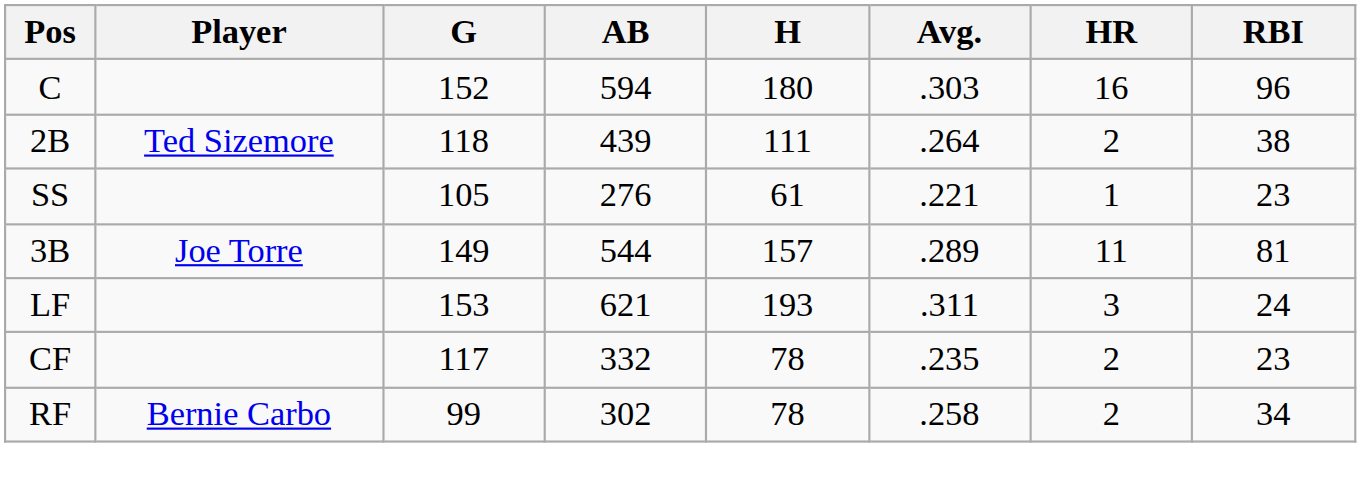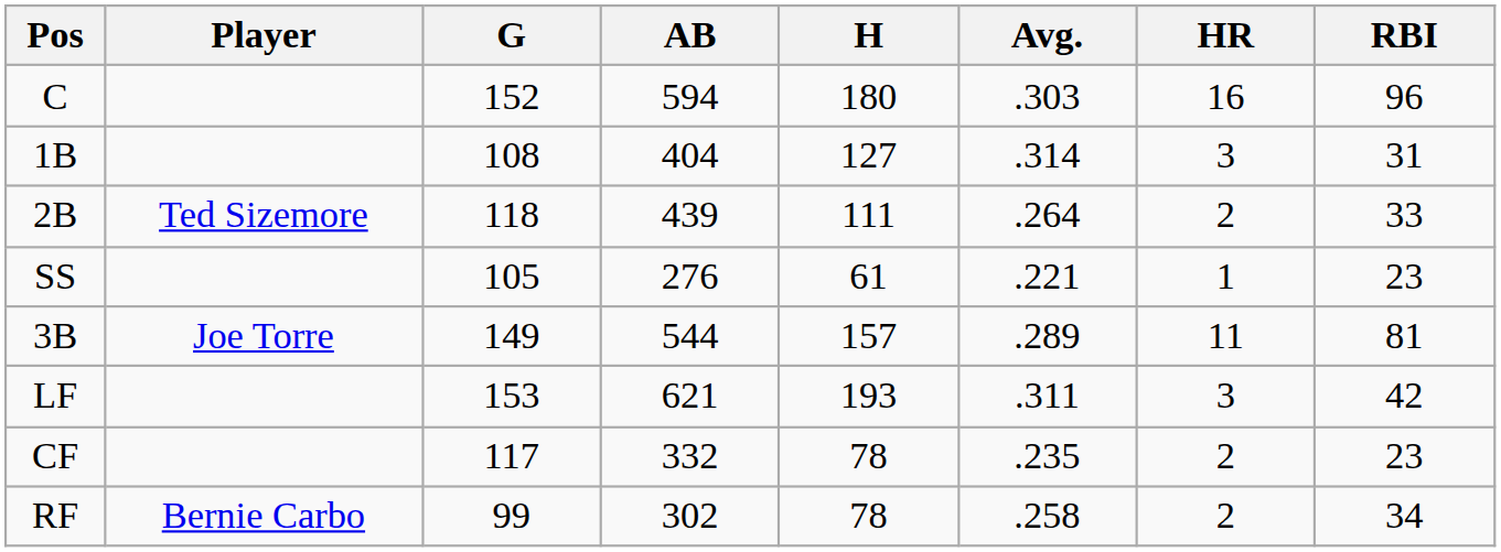 <table class="wikitable sortable">
 <tr>
 <th bgcolor="#DDDDFF" width="5%">Pos</th>
 <th bgcolor="#DDDDFF" width="16%">Player</th>
 <th bgcolor="#DDDDFF" width="9%">G</th>
 <th bgcolor="#DDDDFF" width="9%">AB</th>
 <th bgcolor="#DDDDFF" width="9%">H</th>
 <th bgcolor="#DDDDFF" width="9%">Avg.</th>
 <th bgcolor="#DDDDFF" width="9%">HR</th>
 <th bgcolor="#DDDDFF" width="9%">RBI</th>
 </tr>
 <tr align="center">
 <td>C</td>
 <td></td>
 <td>152</td>
 <td>594</td>
 <td>180</td>
 <td>.303</td>
 <td>16</td>
 <td>96</td>
 </tr>
 <tr align="center">
+<td>1B</td>
+<td></td>
+<td>108</td>
+<td>404</td>
+<td>127</td>
+<td>.314</td>
+<td>3</td>
+<td>31</td>
+</tr>
+<tr align="center">
 <td>2B</td>
 <td><a href='#'>Ted Sizemore</a></td>
 <td>118</td>
 <td>439</td>
 <td>111</td>
 <td>.264</td>
 <td>2</td>
-<td>38</td>
+<td>33</td>
 </tr>
 <tr align=center>
 <td>SS</td>
 <td></td>
 <td>105</td>
 <td>276</td>
 <td>61</td>
 <td>.221</td>
 <td>1</td>
 <td>23</td>
 </tr>
 <tr align="center">
 <td>3B</td>
 <td><a href='#'>Joe Torre</a></td>
 <td>149</td>
 <td>544</td>
 <td>157</td>
 <td>.289</td>
 <td>11</td>
 <td>81</td>
 </tr>
 <tr align=center>
 <td>LF</td>
 <td></td>
 <td>153</td>
 <td>621</td>
 <td>193</td>
 <td>.311</td>
 <td>3</td>
-<td>24</td>
+<td>42</td>
 </tr>
 <tr align="center">
 <td>CF</td>
 <td></td>
 <td>117</td>
 <td>332</td>
 <td>78</td>
 <td>.235</td>
 <td>2</td>
 <td>23</td>
 </tr>
 <tr align="center">
 <td>RF</td>
 <td><a href='#'>Bernie Carbo</a></td>
 <td>99</td>
 <td>302</td>
 <td>78</td>
 <td>.258</td>
 <td>2</td>
 <td>34</td>
 </tr>
 </table>
